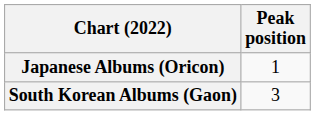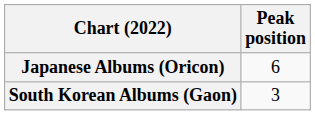 <table class="wikitable sortable plainrowheaders" style="text-align:center">
 <tr>
 <th scope="col">Chart (2022)</th>
 <th scope="col">Peak<br>position</th>
 </tr>
 <tr>
 <th scope="row">Japanese Albums (Oricon)</th>
-<td>1</td>
+<td>6</td>
 </tr>
 <tr>
 <th scope="row">South Korean Albums (Gaon)</th>
 <td>3</td>
 </tr>
 </table>
